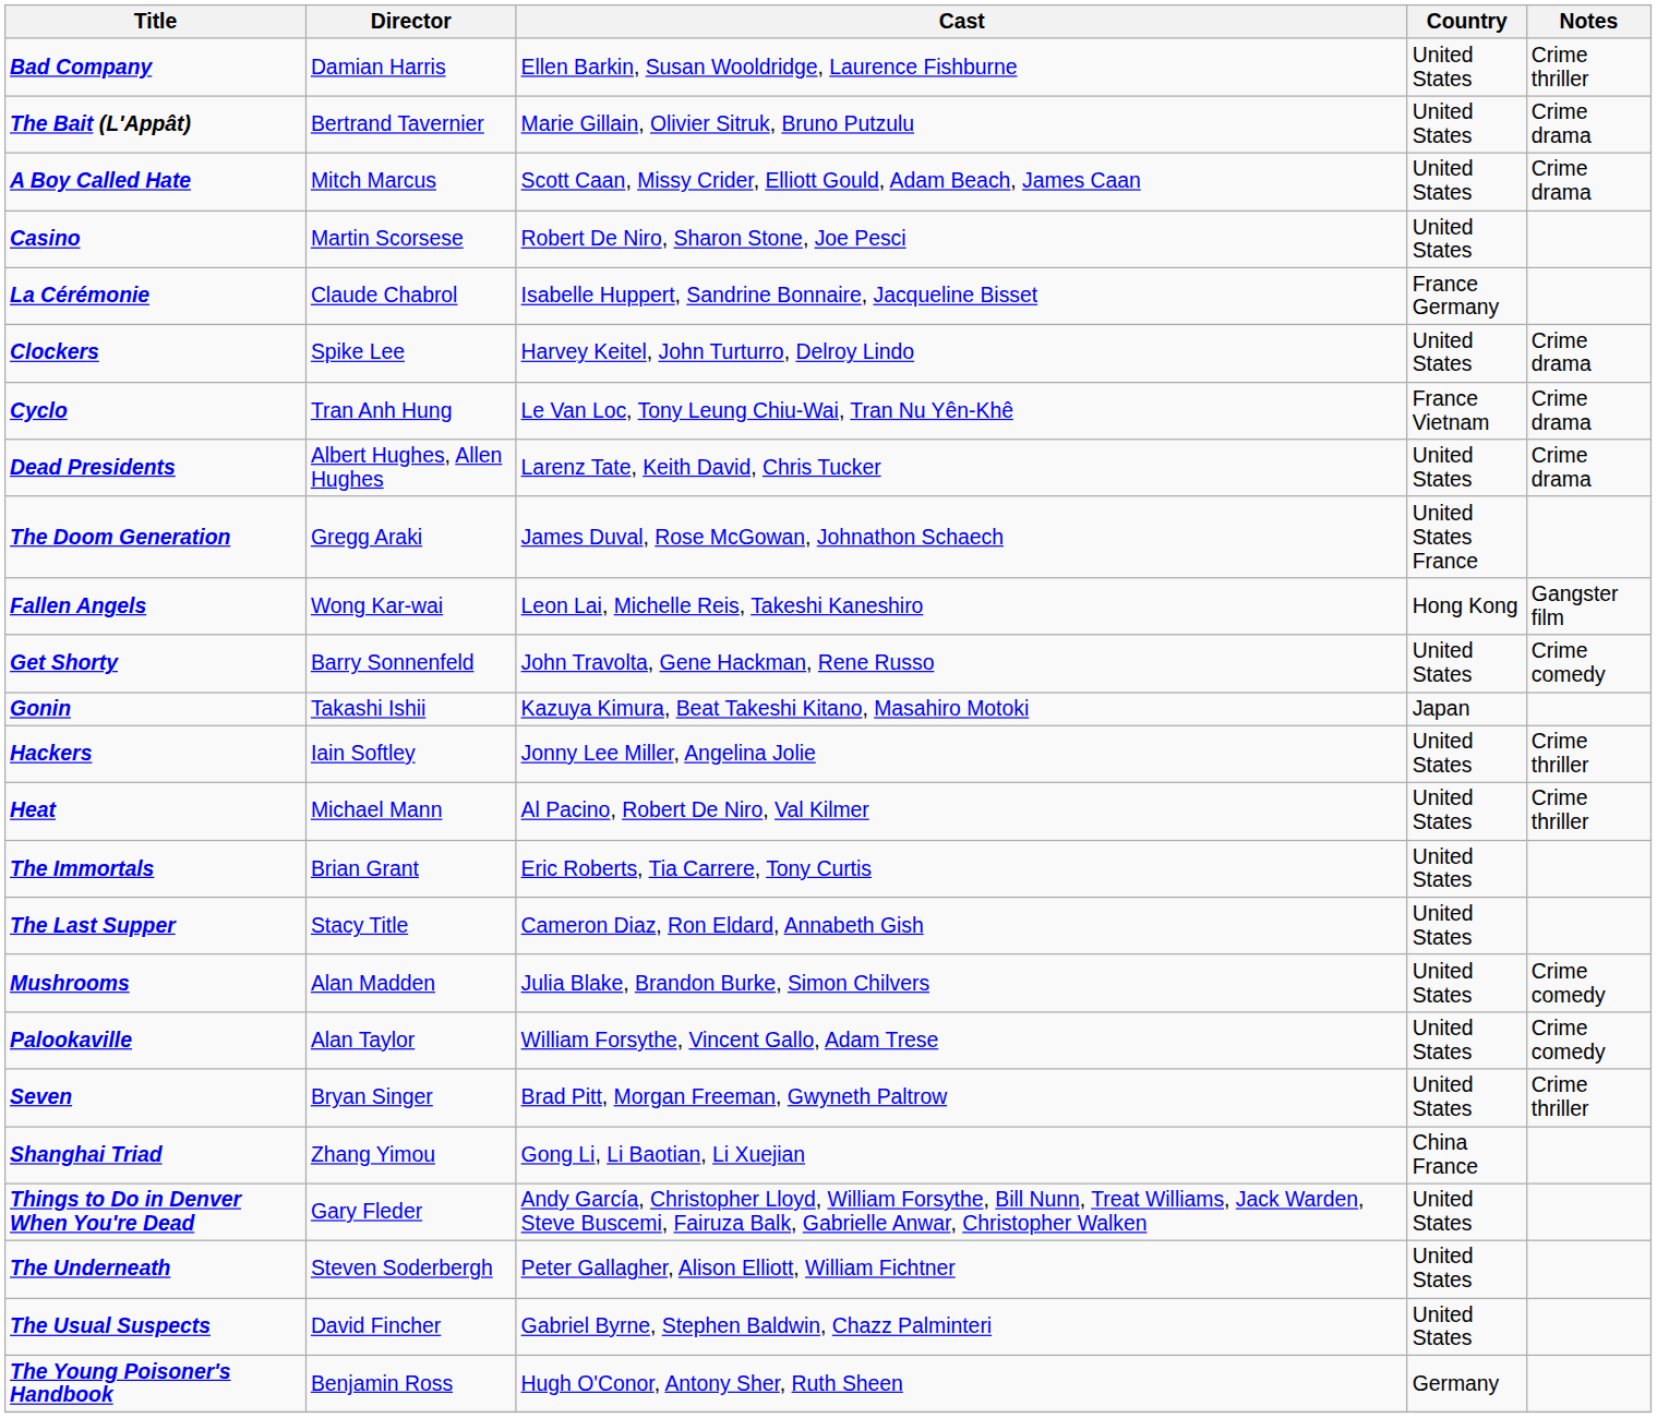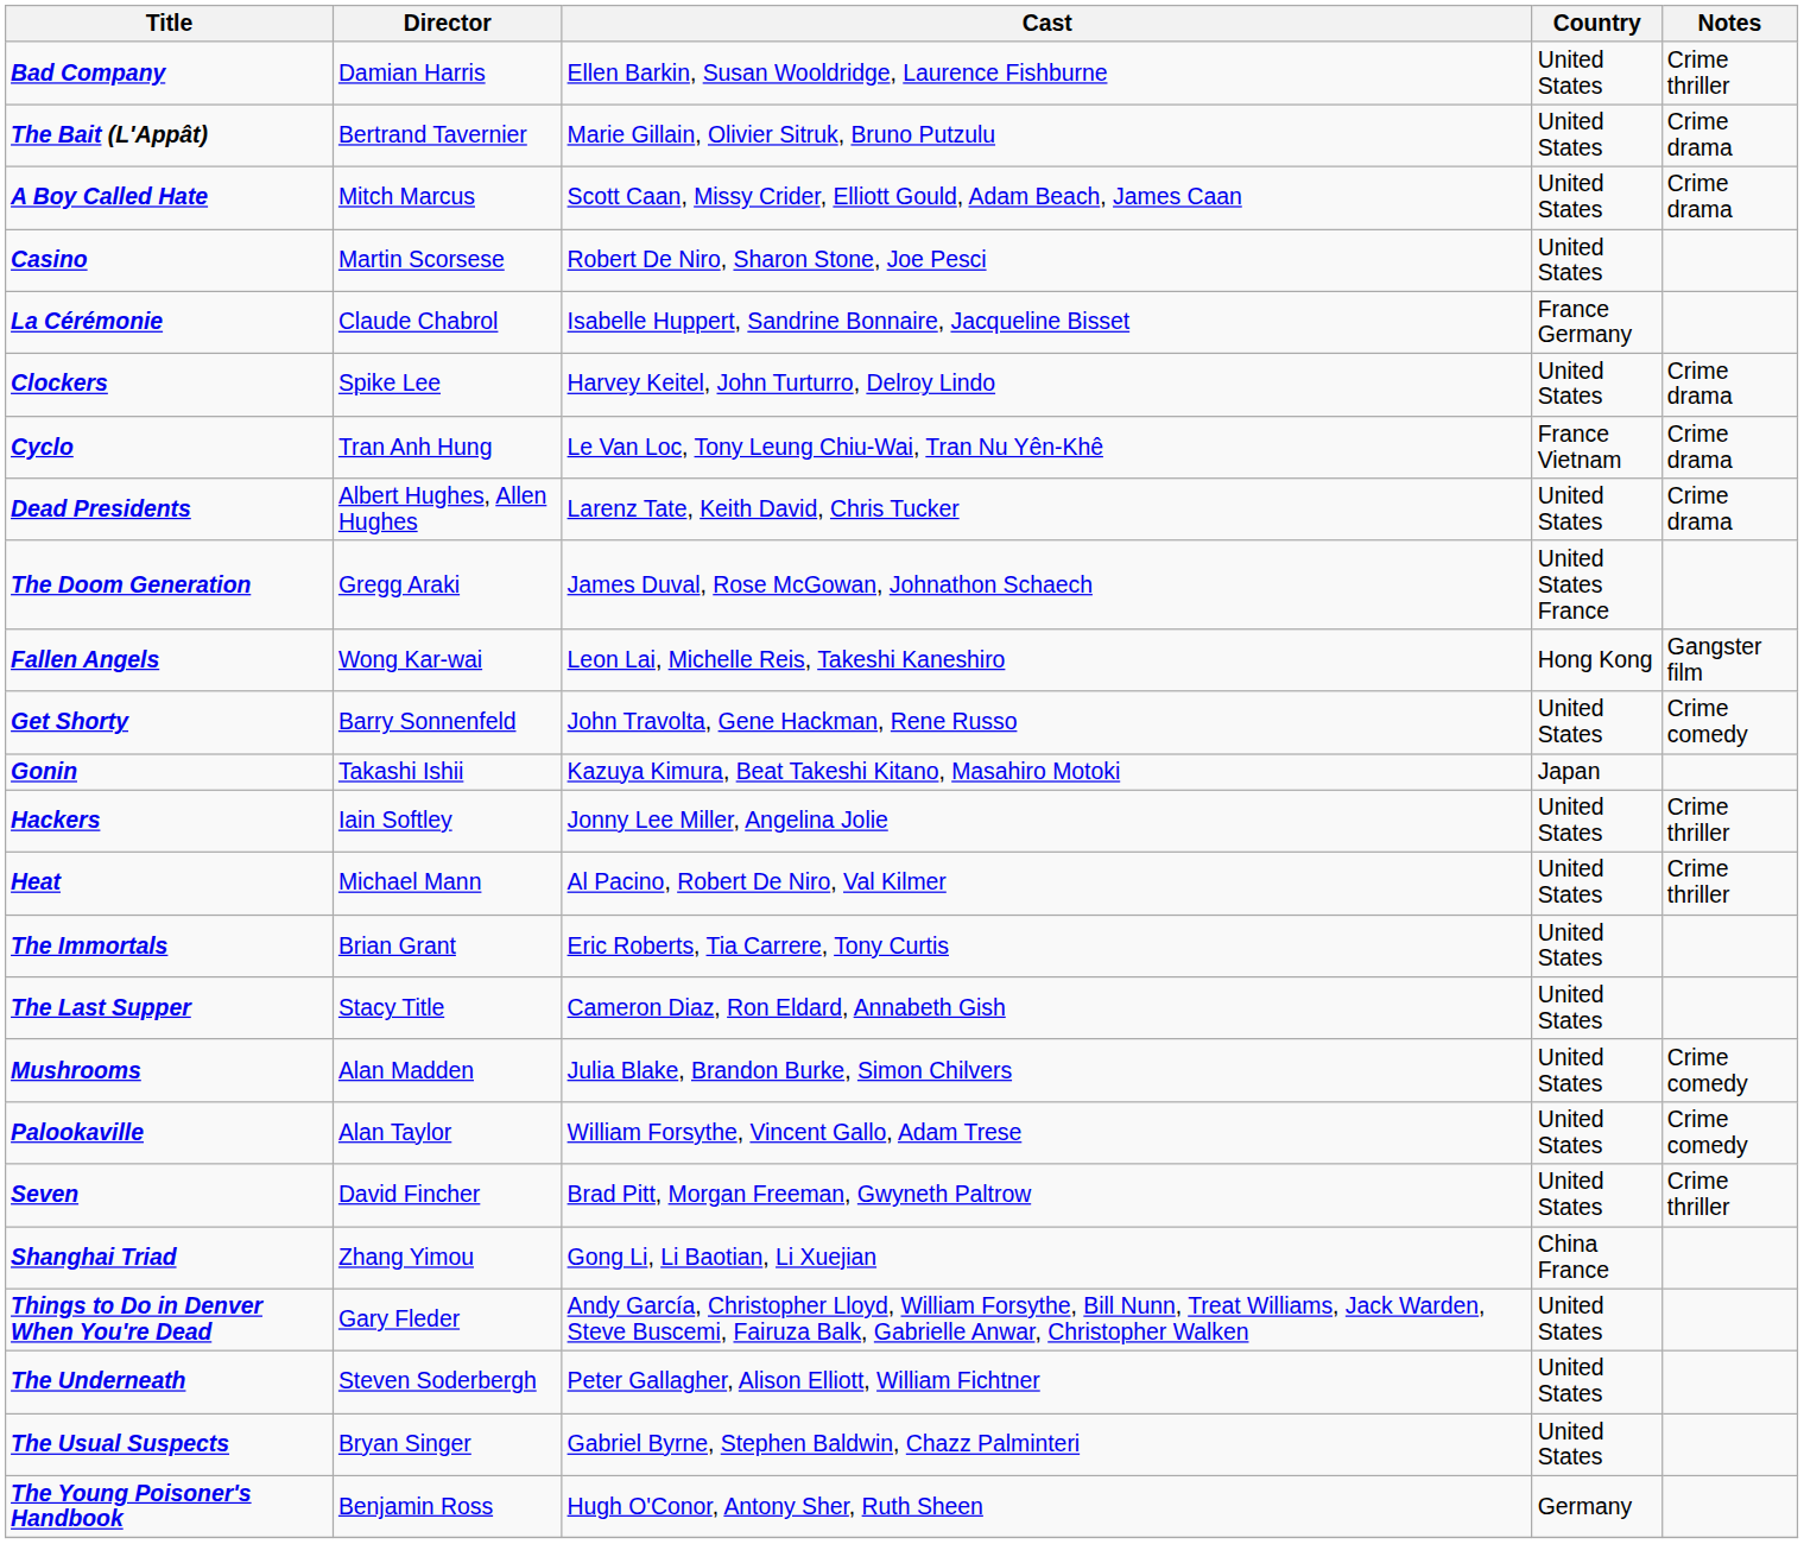 <table class="wikitable">
 <tr>
 <th>Title</th>
 <th>Director</th>
 <th>Cast</th>
 <th>Country</th>
 <th>Notes</th>
 </tr>
 <tr>
 <td><strong><em><a href='#'>Bad Company</a></em></strong></td>
 <td><a href='#'>Damian Harris</a></td>
 <td><a href='#'>Ellen Barkin</a>, <a href='#'>Susan Wooldridge</a>, <a href='#'>Laurence Fishburne</a></td>
 <td>United States</td>
 <td>Crime thriller</td>
 </tr>
 <tr>
 <td><strong><em><a href='#'>The Bait</a> (L'Appât)</em></strong></td>
 <td><a href='#'>Bertrand Tavernier</a></td>
 <td><a href='#'>Marie Gillain</a>, <a href='#'>Olivier Sitruk</a>, <a href='#'>Bruno Putzulu</a></td>
 <td>United States</td>
 <td>Crime drama</td>
 </tr>
 <tr>
 <td><strong><em><a href='#'>A Boy Called Hate</a></em></strong></td>
 <td><a href='#'>Mitch Marcus</a></td>
 <td><a href='#'>Scott Caan</a>, <a href='#'>Missy Crider</a>, <a href='#'>Elliott Gould</a>, <a href='#'>Adam Beach</a>, <a href='#'>James Caan</a></td>
 <td>United States</td>
 <td>Crime drama</td>
 </tr>
 <tr>
 <td><strong><em><a href='#'>Casino</a></em></strong></td>
 <td><a href='#'>Martin Scorsese</a></td>
 <td><a href='#'>Robert De Niro</a>, <a href='#'>Sharon Stone</a>, <a href='#'>Joe Pesci</a></td>
 <td>United States</td>
 <td></td>
 </tr>
 <tr>
 <td><strong><em><a href='#'>La Cérémonie</a></em></strong></td>
 <td><a href='#'>Claude Chabrol</a></td>
 <td><a href='#'>Isabelle Huppert</a>, <a href='#'>Sandrine Bonnaire</a>, <a href='#'>Jacqueline Bisset</a></td>
 <td>France<br>Germany</td>
 <td></td>
 </tr>
 <tr>
 <td><strong><em><a href='#'>Clockers</a></em></strong></td>
 <td><a href='#'>Spike Lee</a></td>
 <td><a href='#'>Harvey Keitel</a>, <a href='#'>John Turturro</a>, <a href='#'>Delroy Lindo</a></td>
 <td>United States</td>
 <td>Crime drama</td>
 </tr>
 <tr>
 <td><strong><em><a href='#'>Cyclo</a></em></strong></td>
 <td><a href='#'>Tran Anh Hung</a></td>
 <td><a href='#'>Le Van Loc</a>, <a href='#'>Tony Leung Chiu-Wai</a>, <a href='#'>Tran Nu Yên-Khê</a></td>
 <td>France<br>Vietnam</td>
 <td>Crime drama</td>
 </tr>
 <tr>
 <td><strong><em><a href='#'>Dead Presidents</a></em></strong></td>
 <td><a href='#'>Albert Hughes</a>, <a href='#'>Allen Hughes</a></td>
 <td><a href='#'>Larenz Tate</a>, <a href='#'>Keith David</a>, <a href='#'>Chris Tucker</a></td>
 <td>United States</td>
 <td>Crime drama</td>
 </tr>
 <tr>
 <td><strong><em><a href='#'>The Doom Generation</a></em></strong></td>
 <td><a href='#'>Gregg Araki</a></td>
 <td><a href='#'>James Duval</a>, <a href='#'>Rose McGowan</a>, <a href='#'>Johnathon Schaech</a></td>
 <td>United States<br>France</td>
 <td></td>
 </tr>
 <tr>
 <td><strong><em><a href='#'>Fallen Angels</a></em></strong></td>
 <td><a href='#'>Wong Kar-wai</a></td>
 <td><a href='#'>Leon Lai</a>, <a href='#'>Michelle Reis</a>, <a href='#'>Takeshi Kaneshiro</a></td>
 <td>Hong Kong</td>
 <td>Gangster film</td>
 </tr>
 <tr>
 <td><strong><em><a href='#'>Get Shorty</a></em></strong></td>
 <td><a href='#'>Barry Sonnenfeld</a></td>
 <td><a href='#'>John Travolta</a>, <a href='#'>Gene Hackman</a>, <a href='#'>Rene Russo</a></td>
 <td>United States</td>
 <td>Crime comedy</td>
 </tr>
 <tr>
 <td><strong><em><a href='#'>Gonin</a></em></strong></td>
 <td><a href='#'>Takashi Ishii</a></td>
 <td><a href='#'>Kazuya Kimura</a>, <a href='#'>Beat Takeshi Kitano</a>, <a href='#'>Masahiro Motoki</a></td>
 <td>Japan</td>
 <td></td>
 </tr>
 <tr>
 <td><strong><em><a href='#'>Hackers</a></em></strong></td>
 <td><a href='#'>Iain Softley</a></td>
 <td><a href='#'>Jonny Lee Miller</a>, <a href='#'>Angelina Jolie</a></td>
 <td>United States</td>
 <td>Crime thriller</td>
 </tr>
 <tr>
 <td><strong><em><a href='#'>Heat</a></em></strong></td>
 <td><a href='#'>Michael Mann</a></td>
 <td><a href='#'>Al Pacino</a>, <a href='#'>Robert De Niro</a>, <a href='#'>Val Kilmer</a></td>
 <td>United States</td>
 <td>Crime thriller</td>
 </tr>
 <tr>
 <td><strong><em><a href='#'>The Immortals</a></em></strong></td>
 <td><a href='#'>Brian Grant</a></td>
 <td><a href='#'>Eric Roberts</a>, <a href='#'>Tia Carrere</a>, <a href='#'>Tony Curtis</a></td>
 <td>United States</td>
 <td></td>
 </tr>
 <tr>
 <td><strong><em><a href='#'>The Last Supper</a></em></strong></td>
 <td><a href='#'>Stacy Title</a></td>
 <td><a href='#'>Cameron Diaz</a>, <a href='#'>Ron Eldard</a>, <a href='#'>Annabeth Gish</a></td>
 <td>United States</td>
 <td></td>
 </tr>
 <tr>
 <td><strong><em><a href='#'>Mushrooms</a></em></strong></td>
 <td><a href='#'>Alan Madden</a></td>
 <td><a href='#'>Julia Blake</a>, <a href='#'>Brandon Burke</a>, <a href='#'>Simon Chilvers</a></td>
 <td>United States</td>
 <td>Crime comedy</td>
 </tr>
 <tr>
 <td><strong><em><a href='#'>Palookaville</a></em></strong></td>
 <td><a href='#'>Alan Taylor</a></td>
 <td><a href='#'>William Forsythe</a>, <a href='#'>Vincent Gallo</a>, <a href='#'>Adam Trese</a></td>
 <td>United States</td>
 <td>Crime comedy</td>
 </tr>
 <tr>
 <td><strong><em><a href='#'>Seven</a></em></strong></td>
-<td><a href='#'>Bryan Singer</a></td>
+<td><a href='#'>David Fincher</a></td>
 <td><a href='#'>Brad Pitt</a>, <a href='#'>Morgan Freeman</a>, <a href='#'>Gwyneth Paltrow</a></td>
 <td>United States</td>
 <td>Crime thriller</td>
 </tr>
 <tr>
 <td><strong><em><a href='#'>Shanghai Triad</a></em></strong></td>
 <td><a href='#'>Zhang Yimou</a></td>
 <td><a href='#'>Gong Li</a>, <a href='#'>Li Baotian</a>, <a href='#'>Li Xuejian</a></td>
 <td>China<br>France</td>
 <td></td>
 </tr>
 <tr>
 <td><strong><em><a href='#'>Things to Do in Denver When You're Dead</a></em></strong></td>
 <td><a href='#'>Gary Fleder</a></td>
 <td><a href='#'>Andy García</a>, <a href='#'>Christopher Lloyd</a>, <a href='#'>William Forsythe</a>, <a href='#'>Bill Nunn</a>, <a href='#'>Treat Williams</a>, <a href='#'>Jack Warden</a>, <a href='#'>Steve Buscemi</a>, <a href='#'>Fairuza Balk</a>, <a href='#'>Gabrielle Anwar</a>, <a href='#'>Christopher Walken</a></td>
 <td>United States</td>
 <td></td>
 </tr>
 <tr>
 <td><strong><em><a href='#'>The Underneath</a></em></strong></td>
 <td><a href='#'>Steven Soderbergh</a></td>
 <td><a href='#'>Peter Gallagher</a>, <a href='#'>Alison Elliott</a>, <a href='#'>William Fichtner</a></td>
 <td>United States</td>
 <td></td>
 </tr>
 <tr>
 <td><strong><em><a href='#'>The Usual Suspects</a></em></strong></td>
-<td><a href='#'>David Fincher</a></td>
+<td><a href='#'>Bryan Singer</a></td>
 <td><a href='#'>Gabriel Byrne</a>, <a href='#'>Stephen Baldwin</a>, <a href='#'>Chazz Palminteri</a></td>
 <td>United States</td>
 <td></td>
 </tr>
 <tr>
 <td><strong><em><a href='#'>The Young Poisoner's Handbook</a></em></strong></td>
 <td><a href='#'>Benjamin Ross</a></td>
 <td><a href='#'>Hugh O'Conor</a>, <a href='#'>Antony Sher</a>, <a href='#'>Ruth Sheen</a></td>
 <td>Germany<br></td>
 <td></td>
 </tr>
 <tr>
 </tr>
 </table>
